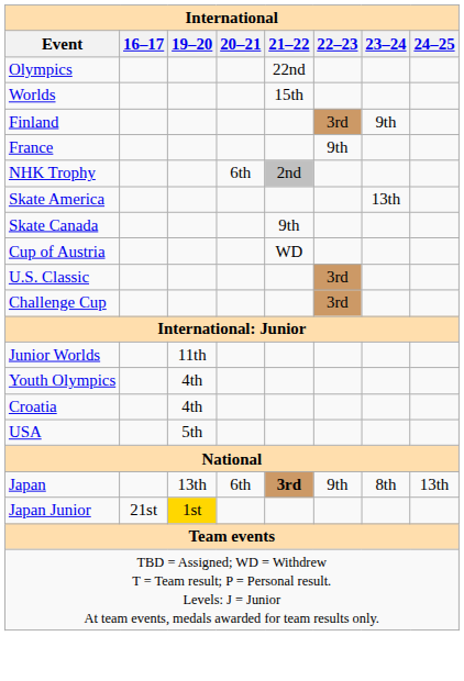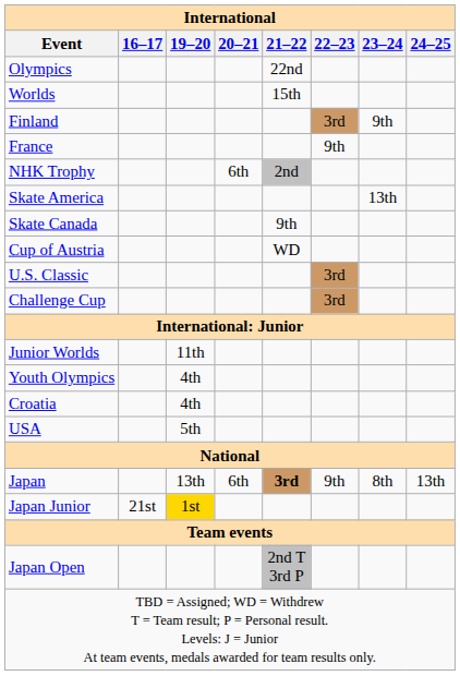 <table class="wikitable" style="text-align:center">
 <tr>
 <th style="background-color: #ffdead; " colspan=8 align=center>International</th>
 </tr>
 <tr>
 <th>Event</th>
 <th><a href='#'>16–17</a></th>
 <th><a href='#'>19–20</a></th>
 <th><a href='#'>20–21</a></th>
 <th><a href='#'>21–22</a></th>
 <th><a href='#'>22–23</a></th>
 <th><a href='#'>23–24</a></th>
 <th><a href='#'>24–25</a></th>
 </tr>
 <tr>
 <td align=left><a href='#'>Olympics</a></td>
 <td></td>
 <td></td>
 <td></td>
 <td>22nd</td>
 <td></td>
 <td></td>
 <td></td>
 </tr>
 <tr>
 <td align=left><a href='#'>Worlds</a></td>
 <td></td>
 <td></td>
 <td></td>
 <td>15th</td>
 <td></td>
 <td></td>
 <td></td>
 </tr>
 <tr>
 <td align=left> <a href='#'>Finland</a></td>
 <td></td>
 <td></td>
 <td></td>
 <td></td>
 <td bgcolor=cc9966>3rd</td>
 <td>9th</td>
 <td></td>
 </tr>
 <tr>
 <td align=left> <a href='#'>France</a></td>
 <td></td>
 <td></td>
 <td></td>
 <td></td>
 <td>9th</td>
 <td></td>
 <td></td>
 </tr>
 <tr>
 <td align=left> <a href='#'>NHK Trophy</a></td>
 <td></td>
 <td></td>
 <td>6th</td>
 <td bgcolor=silver>2nd</td>
 <td></td>
 <td></td>
 <td></td>
 </tr>
 <tr>
 <td align=left> <a href='#'>Skate America</a></td>
 <td></td>
 <td></td>
 <td></td>
 <td></td>
 <td></td>
 <td>13th</td>
 <td></td>
 </tr>
 <tr>
 <td align=left> <a href='#'>Skate Canada</a></td>
 <td></td>
 <td></td>
 <td></td>
 <td>9th</td>
 <td></td>
 <td></td>
 <td></td>
 </tr>
 <tr>
 <td align=left> <a href='#'>Cup of Austria</a></td>
 <td></td>
 <td></td>
 <td></td>
 <td>WD</td>
 <td></td>
 <td></td>
 <td></td>
 </tr>
 <tr>
 <td align=left> <a href='#'>U.S. Classic</a></td>
 <td></td>
 <td></td>
 <td></td>
 <td></td>
 <td bgcolor=cc9966>3rd</td>
 <td></td>
 <td></td>
 </tr>
 <tr>
 <td align=left><a href='#'>Challenge Cup</a></td>
 <td></td>
 <td></td>
 <td></td>
 <td></td>
 <td bgcolor=cc9966>3rd</td>
 <td></td>
 <td></td>
 </tr>
 <tr>
 <th style="background-color: #ffdead; " colspan=8 align=center>International: Junior</th>
 </tr>
 <tr>
 <td align=left><a href='#'>Junior Worlds</a></td>
 <td></td>
 <td>11th</td>
 <td></td>
 <td></td>
 <td></td>
 <td></td>
 <td></td>
 </tr>
 <tr>
 <td align=left><a href='#'>Youth Olympics</a></td>
 <td></td>
 <td>4th</td>
 <td></td>
 <td></td>
 <td></td>
 <td></td>
 <td></td>
 </tr>
 <tr>
 <td align=left> <a href='#'>Croatia</a></td>
 <td></td>
 <td>4th</td>
 <td></td>
 <td></td>
 <td></td>
 <td></td>
 <td></td>
 </tr>
 <tr>
 <td align=left> <a href='#'>USA</a></td>
 <td></td>
 <td>5th</td>
 <td></td>
 <td></td>
 <td></td>
 <td></td>
 <td></td>
 </tr>
 <tr>
 <th style="background-color: #ffdead;" colspan=8 align=center>National</th>
 </tr>
 <tr>
 <td align=left><a href='#'>Japan</a></td>
 <td></td>
 <td>13th</td>
 <td>6th</td>
 <td bgcolor=cc9966><strong>3rd</strong></td>
 <td>9th</td>
 <td>8th</td>
 <td>13th</td>
 </tr>
 <tr>
 <td align=left><a href='#'>Japan Junior</a></td>
 <td>21st</td>
 <td bgcolor=gold>1st</td>
 <td></td>
 <td></td>
 <td></td>
 <td></td>
 <td></td>
 </tr>
 <tr>
 <th style="background-color: #ffdead;" colspan=8 align=center>Team events</th>
 </tr>
 <tr>
+<td align=left><a href='#'>Japan Open</a></td>
+<td></td>
+<td></td>
+<td></td>
+<td bgcolor=silver>2nd T <br> 3rd P</td>
+<td></td>
+<td></td>
+<td></td>
+</tr>
+<tr>
 <td colspan=8 align=center><small> TBD = Assigned; WD = Withdrew <br> T = Team result; P = Personal result.<br> Levels: J = Junior <br> At team events, medals awarded for team results only. </small></td>
 </tr>
 </table>
